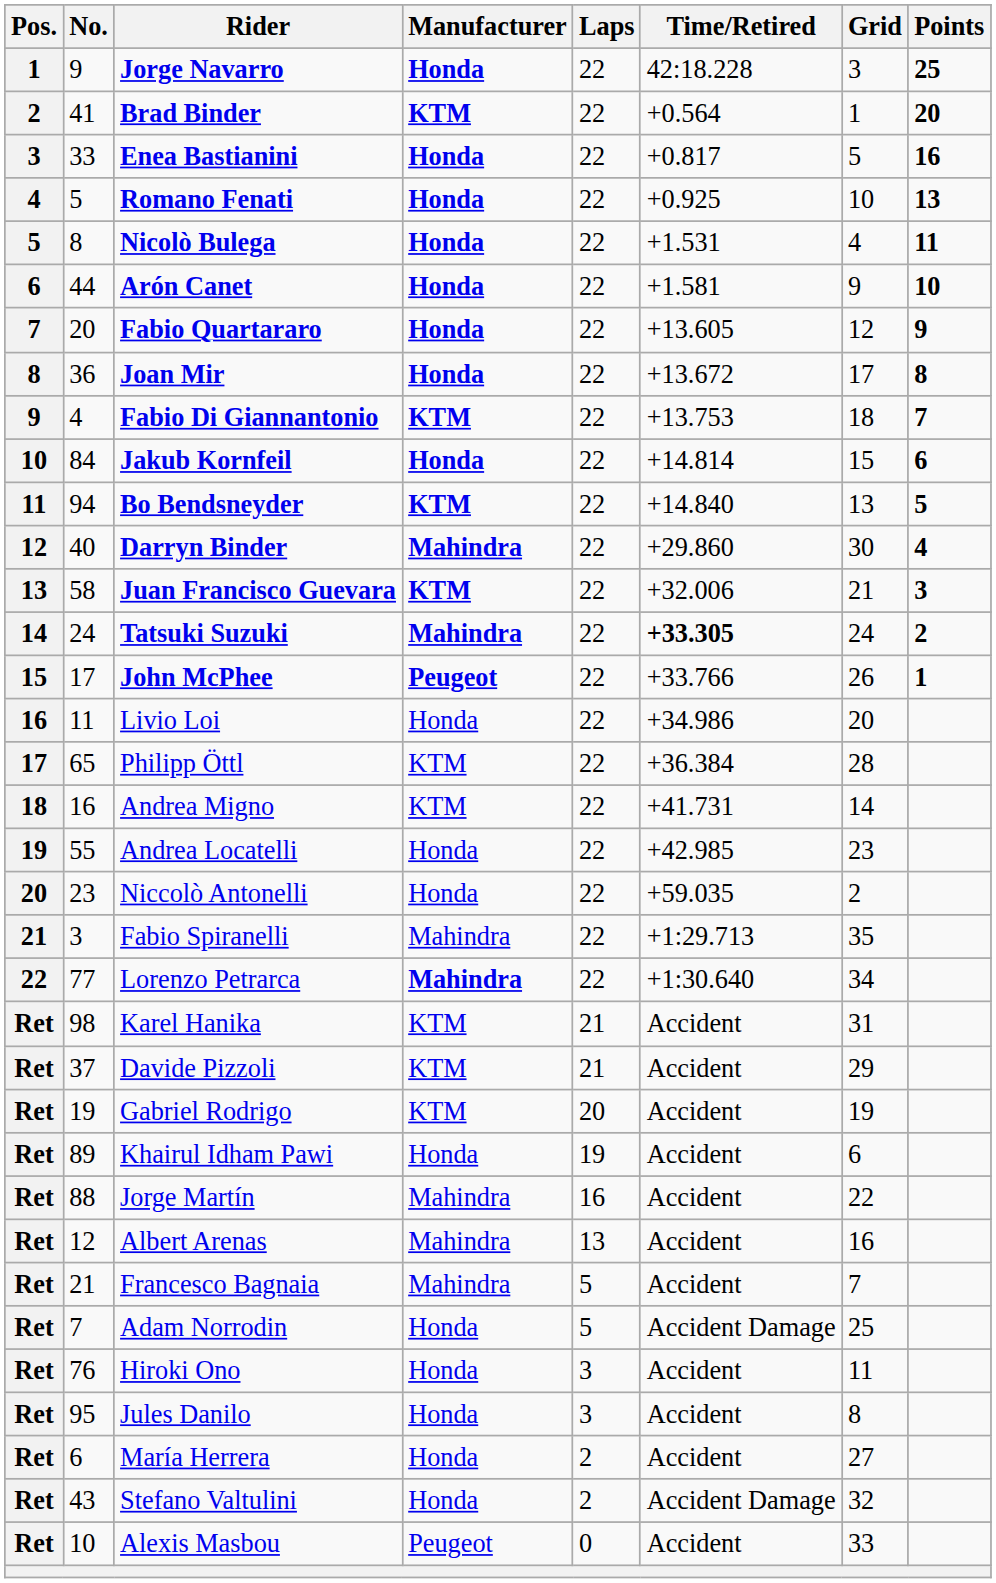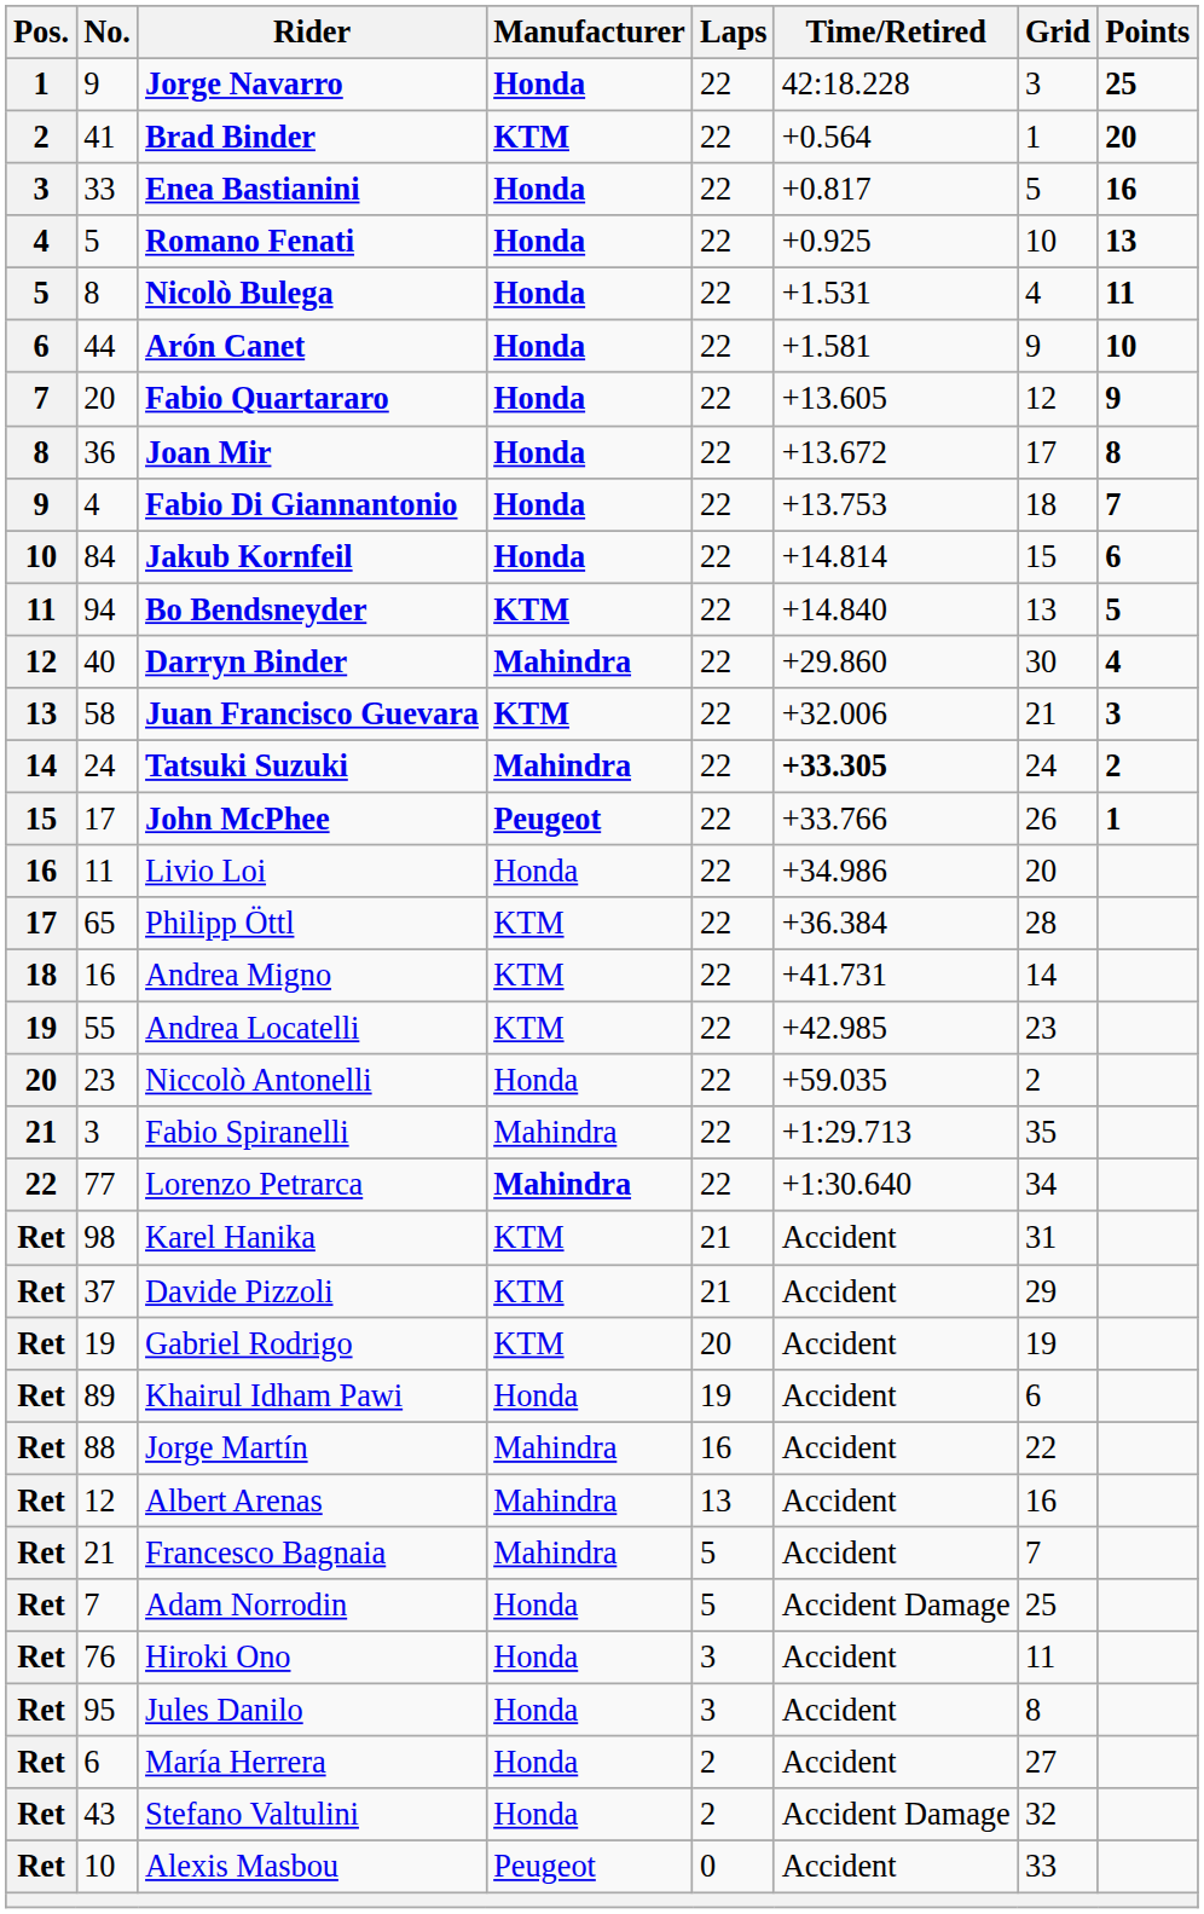 <table class="wikitable" style="font-size: 95%;">
 <tr>
 <th>Pos.</th>
 <th>No.</th>
 <th>Rider</th>
 <th>Manufacturer</th>
 <th>Laps</th>
 <th>Time/Retired</th>
 <th>Grid</th>
 <th>Points</th>
 </tr>
 <tr>
 <th>1</th>
 <td>9</td>
 <td> <strong><a href='#'>Jorge Navarro</a></strong></td>
 <td><strong><a href='#'>Honda</a></strong></td>
 <td>22</td>
 <td>42:18.228</td>
 <td>3</td>
 <td><strong>25</strong></td>
 </tr>
 <tr>
 <th>2</th>
 <td>41</td>
 <td> <strong><a href='#'>Brad Binder</a></strong></td>
 <td><strong><a href='#'>KTM</a></strong></td>
 <td>22</td>
 <td>+0.564</td>
 <td>1</td>
 <td><strong>20</strong></td>
 </tr>
 <tr>
 <th>3</th>
 <td>33</td>
 <td> <strong><a href='#'>Enea Bastianini</a></strong></td>
 <td><strong><a href='#'>Honda</a></strong></td>
 <td>22</td>
 <td>+0.817</td>
 <td>5</td>
 <td><strong>16</strong></td>
 </tr>
 <tr>
 <th>4</th>
 <td>5</td>
 <td> <strong><a href='#'>Romano Fenati</a></strong></td>
 <td><strong><a href='#'>Honda</a></strong></td>
 <td>22</td>
 <td>+0.925</td>
 <td>10</td>
 <td><strong>13</strong></td>
 </tr>
 <tr>
 <th>5</th>
 <td>8</td>
 <td> <strong><a href='#'>Nicolò Bulega</a></strong></td>
 <td><strong><a href='#'>Honda</a></strong></td>
 <td>22</td>
 <td>+1.531</td>
 <td>4</td>
 <td><strong>11</strong></td>
 </tr>
 <tr>
 <th>6</th>
 <td>44</td>
 <td> <strong><a href='#'>Arón Canet</a></strong></td>
 <td><strong><a href='#'>Honda</a></strong></td>
 <td>22</td>
 <td>+1.581</td>
 <td>9</td>
 <td><strong>10</strong></td>
 </tr>
 <tr>
 <th>7</th>
 <td>20</td>
 <td> <strong><a href='#'>Fabio Quartararo</a></strong></td>
 <td><strong><a href='#'>Honda</a></strong></td>
 <td>22</td>
 <td>+13.605</td>
 <td>12</td>
 <td><strong>9</strong></td>
 </tr>
 <tr>
 <th>8</th>
 <td>36</td>
 <td> <strong><a href='#'>Joan Mir</a></strong></td>
 <td><strong><a href='#'>Honda</a></strong></td>
 <td>22</td>
 <td>+13.672</td>
 <td>17</td>
 <td><strong>8</strong></td>
 </tr>
 <tr>
 <th>9</th>
 <td>4</td>
 <td> <strong><a href='#'>Fabio Di Giannantonio</a></strong></td>
-<td><strong><a href='#'>KTM</a></strong></td>
+<td><strong><a href='#'>Honda</a></strong></td>
 <td>22</td>
 <td>+13.753</td>
 <td>18</td>
 <td><strong>7</strong></td>
 </tr>
 <tr>
 <th>10</th>
 <td>84</td>
 <td> <strong><a href='#'>Jakub Kornfeil</a></strong></td>
 <td><strong><a href='#'>Honda</a></strong></td>
 <td>22</td>
 <td>+14.814</td>
 <td>15</td>
 <td><strong>6</strong></td>
 </tr>
 <tr>
 <th>11</th>
 <td>94</td>
 <td> <strong><a href='#'>Bo Bendsneyder</a></strong></td>
 <td><strong><a href='#'>KTM</a></strong></td>
 <td>22</td>
 <td>+14.840</td>
 <td>13</td>
 <td><strong>5</strong></td>
 </tr>
 <tr>
 <th>12</th>
 <td>40</td>
 <td> <strong><a href='#'>Darryn Binder</a></strong></td>
 <td><strong><a href='#'>Mahindra</a></strong></td>
 <td>22</td>
 <td>+29.860</td>
 <td>30</td>
 <td><strong>4</strong></td>
 </tr>
 <tr>
 <th>13</th>
 <td>58</td>
 <td> <strong><a href='#'>Juan Francisco Guevara</a></strong></td>
 <td><strong><a href='#'>KTM</a></strong></td>
 <td>22</td>
 <td>+32.006</td>
 <td>21</td>
 <td><strong>3</strong></td>
 </tr>
 <tr>
 <th>14</th>
 <td>24</td>
 <td> <strong><a href='#'>Tatsuki Suzuki</a></strong></td>
 <td><strong><a href='#'>Mahindra</a></strong></td>
 <td>22</td>
 <td><strong>+33.305</strong></td>
 <td>24</td>
 <td><strong>2</strong></td>
 </tr>
 <tr>
 <th>15</th>
 <td>17</td>
 <td> <strong><a href='#'>John McPhee</a></strong></td>
 <td><strong><a href='#'>Peugeot</a></strong></td>
 <td>22</td>
 <td>+33.766</td>
 <td>26</td>
 <td><strong>1</strong></td>
 </tr>
 <tr>
 <th>16</th>
 <td>11</td>
 <td> <a href='#'>Livio Loi</a></td>
 <td><a href='#'>Honda</a></td>
 <td>22</td>
 <td>+34.986</td>
 <td>20</td>
 <td></td>
 </tr>
 <tr>
 <th>17</th>
 <td>65</td>
 <td> <a href='#'>Philipp Öttl</a></td>
 <td><a href='#'>KTM</a></td>
 <td>22</td>
 <td>+36.384</td>
 <td>28</td>
 <td></td>
 </tr>
 <tr>
 <th>18</th>
 <td>16</td>
 <td> <a href='#'>Andrea Migno</a></td>
 <td><a href='#'>KTM</a></td>
 <td>22</td>
 <td>+41.731</td>
 <td>14</td>
 <td></td>
 </tr>
 <tr>
 <th>19</th>
 <td>55</td>
 <td> <a href='#'>Andrea Locatelli</a></td>
-<td><a href='#'>Honda</a></td>
+<td><a href='#'>KTM</a></td>
 <td>22</td>
 <td>+42.985</td>
 <td>23</td>
 <td></td>
 </tr>
 <tr>
 <th>20</th>
 <td>23</td>
 <td> <a href='#'>Niccolò Antonelli</a></td>
 <td><a href='#'>Honda</a></td>
 <td>22</td>
 <td>+59.035</td>
 <td>2</td>
 <td></td>
 </tr>
 <tr>
 <th>21</th>
 <td>3</td>
 <td> <a href='#'>Fabio Spiranelli</a></td>
 <td><a href='#'>Mahindra</a></td>
 <td>22</td>
 <td>+1:29.713</td>
 <td>35</td>
 <td></td>
 </tr>
 <tr>
 <th>22</th>
 <td>77</td>
 <td> <a href='#'>Lorenzo Petrarca</a></td>
 <td><strong><a href='#'>Mahindra</a></strong></td>
 <td>22</td>
 <td>+1:30.640</td>
 <td>34</td>
 <td></td>
 </tr>
 <tr>
 <th>Ret</th>
 <td>98</td>
 <td> <a href='#'>Karel Hanika</a></td>
 <td><a href='#'>KTM</a></td>
 <td>21</td>
 <td>Accident</td>
 <td>31</td>
 <td></td>
 </tr>
 <tr>
 <th>Ret</th>
 <td>37</td>
 <td> <a href='#'>Davide Pizzoli</a></td>
 <td><a href='#'>KTM</a></td>
 <td>21</td>
 <td>Accident</td>
 <td>29</td>
 <td></td>
 </tr>
 <tr>
 <th>Ret</th>
 <td>19</td>
 <td> <a href='#'>Gabriel Rodrigo</a></td>
 <td><a href='#'>KTM</a></td>
 <td>20</td>
 <td>Accident</td>
 <td>19</td>
 <td></td>
 </tr>
 <tr>
 <th>Ret</th>
 <td>89</td>
 <td> <a href='#'>Khairul Idham Pawi</a></td>
 <td><a href='#'>Honda</a></td>
 <td>19</td>
 <td>Accident</td>
 <td>6</td>
 <td></td>
 </tr>
 <tr>
 <th>Ret</th>
 <td>88</td>
 <td> <a href='#'>Jorge Martín</a></td>
 <td><a href='#'>Mahindra</a></td>
 <td>16</td>
 <td>Accident</td>
 <td>22</td>
 <td></td>
 </tr>
 <tr>
 <th>Ret</th>
 <td>12</td>
 <td> <a href='#'>Albert Arenas</a></td>
 <td><a href='#'>Mahindra</a></td>
 <td>13</td>
 <td>Accident</td>
 <td>16</td>
 <td></td>
 </tr>
 <tr>
 <th>Ret</th>
 <td>21</td>
 <td> <a href='#'>Francesco Bagnaia</a></td>
 <td><a href='#'>Mahindra</a></td>
 <td>5</td>
 <td>Accident</td>
 <td>7</td>
 <td></td>
 </tr>
 <tr>
 <th>Ret</th>
 <td>7</td>
 <td> <a href='#'>Adam Norrodin</a></td>
 <td><a href='#'>Honda</a></td>
 <td>5</td>
 <td>Accident Damage</td>
 <td>25</td>
 <td></td>
 </tr>
 <tr>
 <th>Ret</th>
 <td>76</td>
 <td> <a href='#'>Hiroki Ono</a></td>
 <td><a href='#'>Honda</a></td>
 <td>3</td>
 <td>Accident</td>
 <td>11</td>
 <td></td>
 </tr>
 <tr>
 <th>Ret</th>
 <td>95</td>
 <td> <a href='#'>Jules Danilo</a></td>
 <td><a href='#'>Honda</a></td>
 <td>3</td>
 <td>Accident</td>
 <td>8</td>
 <td></td>
 </tr>
 <tr>
 <th>Ret</th>
 <td>6</td>
 <td> <a href='#'>María Herrera</a></td>
 <td><a href='#'>Honda</a></td>
 <td>2</td>
 <td>Accident</td>
 <td>27</td>
 <td></td>
 </tr>
 <tr>
 <th>Ret</th>
 <td>43</td>
 <td> <a href='#'>Stefano Valtulini</a></td>
 <td><a href='#'>Honda</a></td>
 <td>2</td>
 <td>Accident Damage</td>
 <td>32</td>
 <td></td>
 </tr>
 <tr>
 <th>Ret</th>
 <td>10</td>
 <td> <a href='#'>Alexis Masbou</a></td>
 <td><a href='#'>Peugeot</a></td>
 <td>0</td>
 <td>Accident</td>
 <td>33</td>
 <td></td>
 </tr>
 <tr>
 <th colspan=8></th>
 </tr>
 </table>
